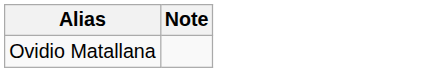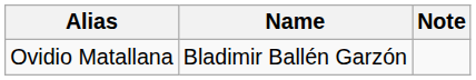 <table class="wikitable">
 <tr>
 <th>Alias</th>
+<th>Name</th>
 <th>Note</th>
 </tr>
 <tr>
 <td>Ovidio Matallana</td>
+<td>Bladimir Ballén Garzón</td>
 <td></td>
 </tr>
 </table>
